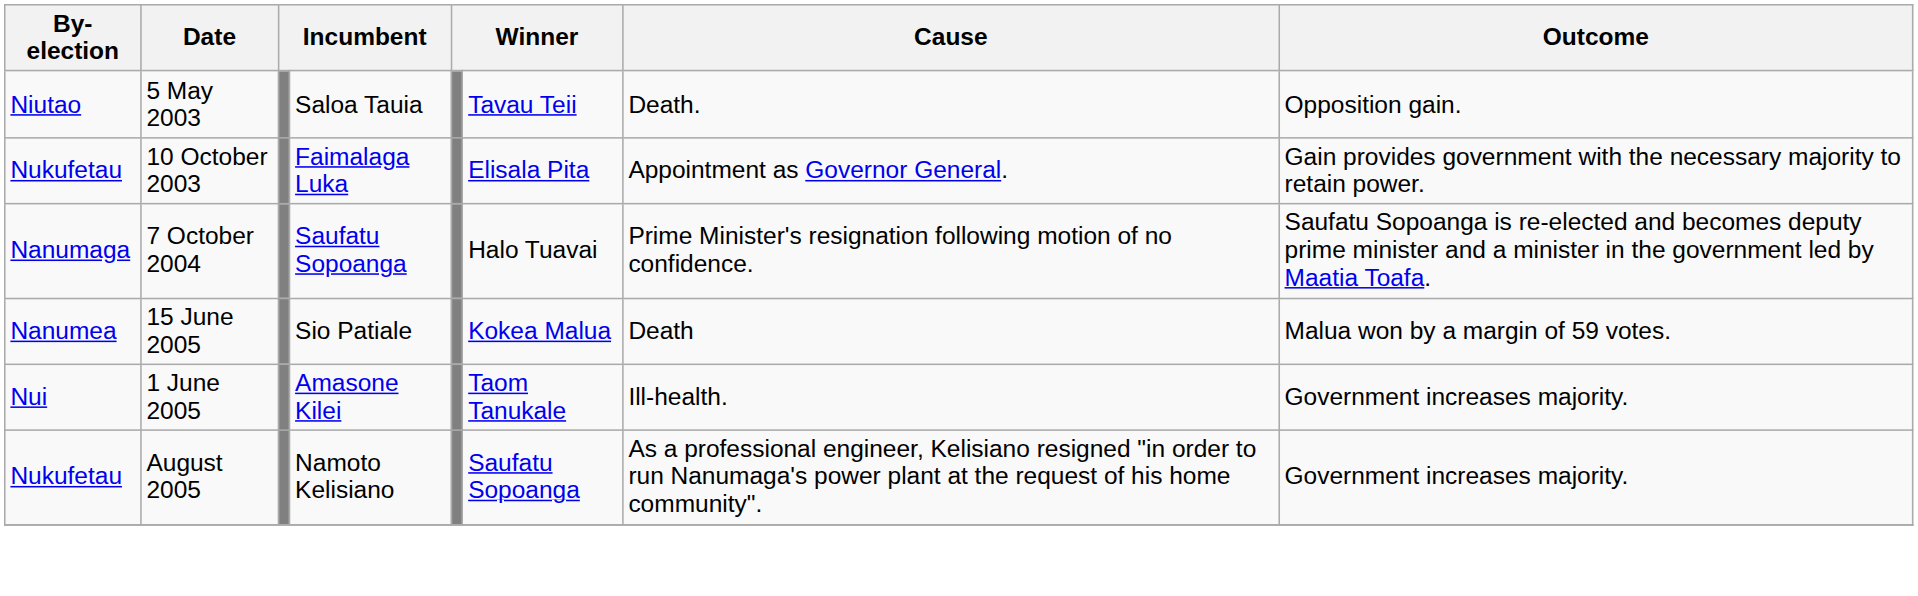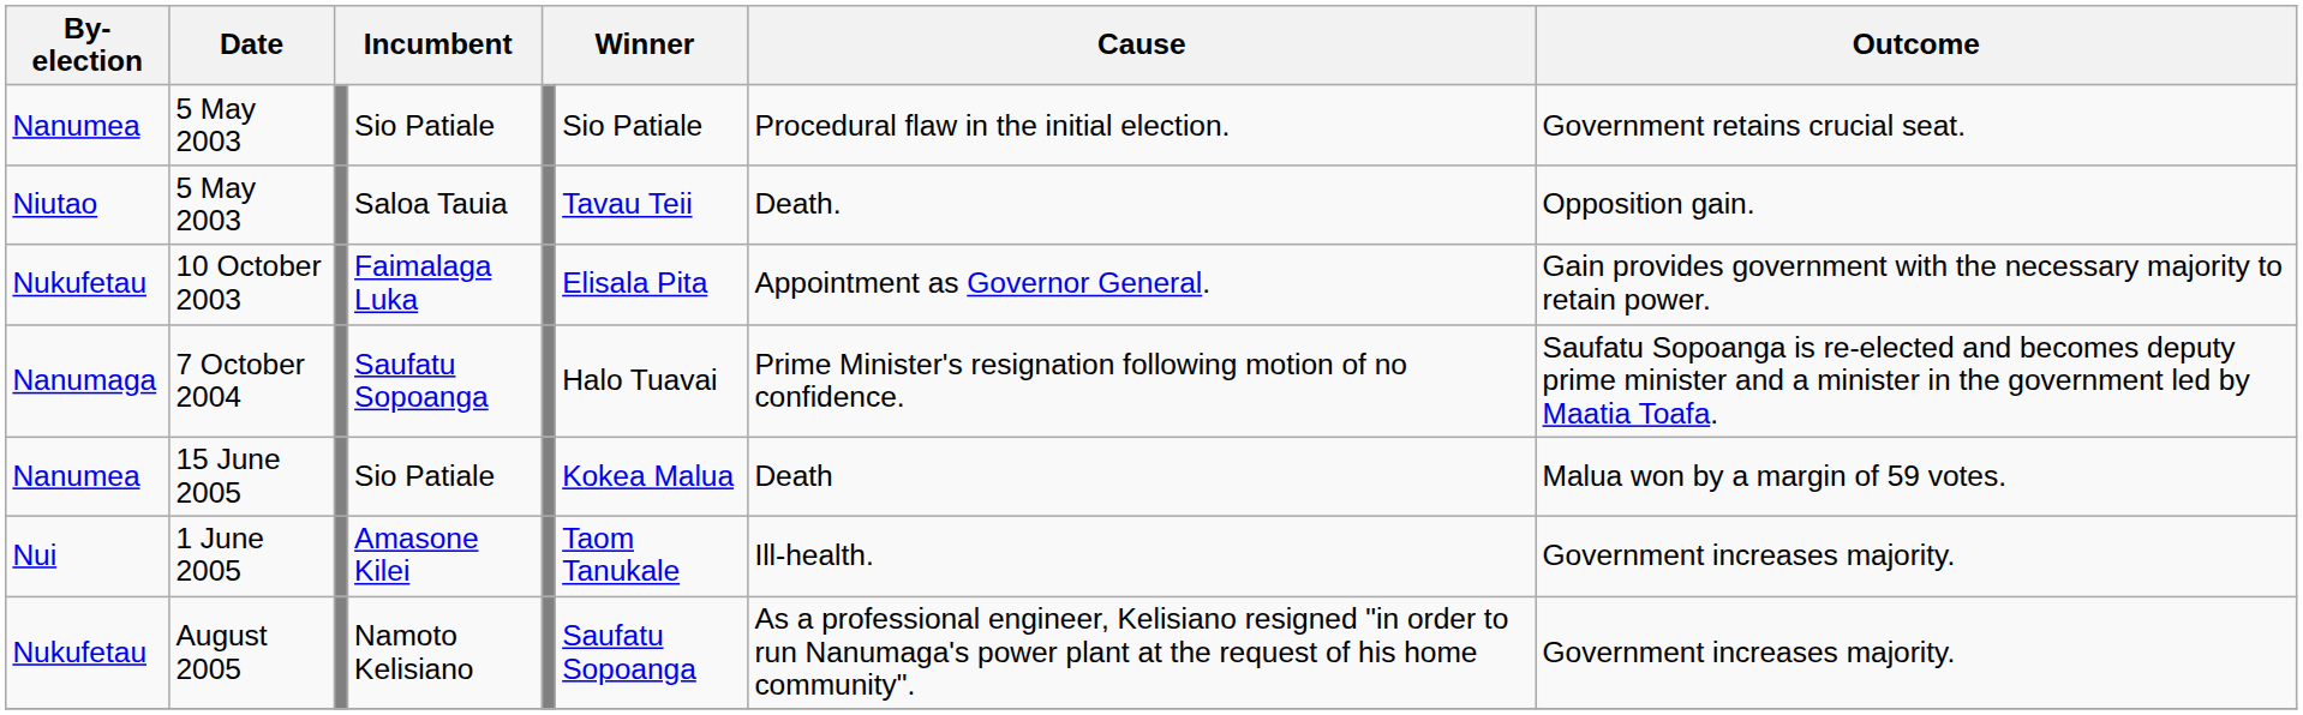 <table class="wikitable">
 <tr>
 <th>By-election</th>
 <th>Date</th>
 <th colspan=2>Incumbent</th>
 <th colspan=2>Winner</th>
 <th>Cause</th>
 <th>Outcome</th>
+</tr>
+<tr>
+<td><a href='#'>Nanumea</a></td>
+<td>5 May 2003</td>
+<td style="background-color: #808080;"></td>
+<td>Sio Patiale</td>
+<td style="background-color: #808080;"></td>
+<td>Sio Patiale</td>
+<td>Procedural flaw in the initial election.</td>
+<td>Government retains crucial seat.</td>
 </tr>
 <tr>
 <td><a href='#'>Niutao</a></td>
 <td>5 May 2003</td>
 <td style="background-color: #808080;"></td>
 <td>Saloa Tauia</td>
 <td style="background-color: #808080;"></td>
 <td><a href='#'>Tavau Teii</a></td>
 <td>Death.</td>
 <td>Opposition gain.</td>
 </tr>
 <tr>
 <td><a href='#'>Nukufetau</a></td>
 <td>10 October 2003</td>
 <td style="background-color: #808080;"></td>
 <td><a href='#'>Faimalaga Luka</a></td>
 <td style="background-color: #808080;"></td>
 <td><a href='#'>Elisala Pita</a></td>
 <td>Appointment as <a href='#'>Governor General</a>.</td>
 <td>Gain provides government with the necessary majority to retain power.</td>
 </tr>
 <tr>
 <td><a href='#'>Nanumaga</a></td>
 <td>7 October 2004</td>
 <td style="background-color: #808080;"></td>
 <td><a href='#'>Saufatu Sopoanga</a></td>
 <td style="background-color: #808080;"></td>
 <td>Halo Tuavai</td>
 <td>Prime Minister's resignation following motion of no confidence.</td>
 <td>Saufatu Sopoanga is re-elected and becomes deputy prime minister and a minister in the government led by <a href='#'>Maatia Toafa</a>.</td>
 </tr>
 <tr>
 <td><a href='#'>Nanumea</a></td>
 <td>15 June 2005</td>
 <td style="background-color: #808080;"></td>
 <td>Sio Patiale</td>
 <td style="background-color: #808080;"></td>
 <td><a href='#'>Kokea Malua</a></td>
 <td>Death</td>
 <td>Malua won by a margin of 59 votes.</td>
 </tr>
 <tr>
 <td><a href='#'>Nui</a></td>
 <td>1 June 2005</td>
 <td style="background-color: #808080;"></td>
 <td><a href='#'>Amasone Kilei</a></td>
 <td style="background-color: #808080;"></td>
 <td><a href='#'>Taom Tanukale</a></td>
 <td>Ill-health.</td>
 <td>Government increases majority.</td>
 </tr>
 <tr>
 <td><a href='#'>Nukufetau</a></td>
 <td>August 2005</td>
 <td style="background-color: #808080;"></td>
 <td>Namoto Kelisiano</td>
 <td style="background-color: #808080;"></td>
 <td><a href='#'>Saufatu Sopoanga</a></td>
 <td>As a professional engineer, Kelisiano resigned "in order to run Nanumaga's power plant at the request of his home community".</td>
 <td>Government increases majority.</td>
 </tr>
 <tr>
 </tr>
 </table>
